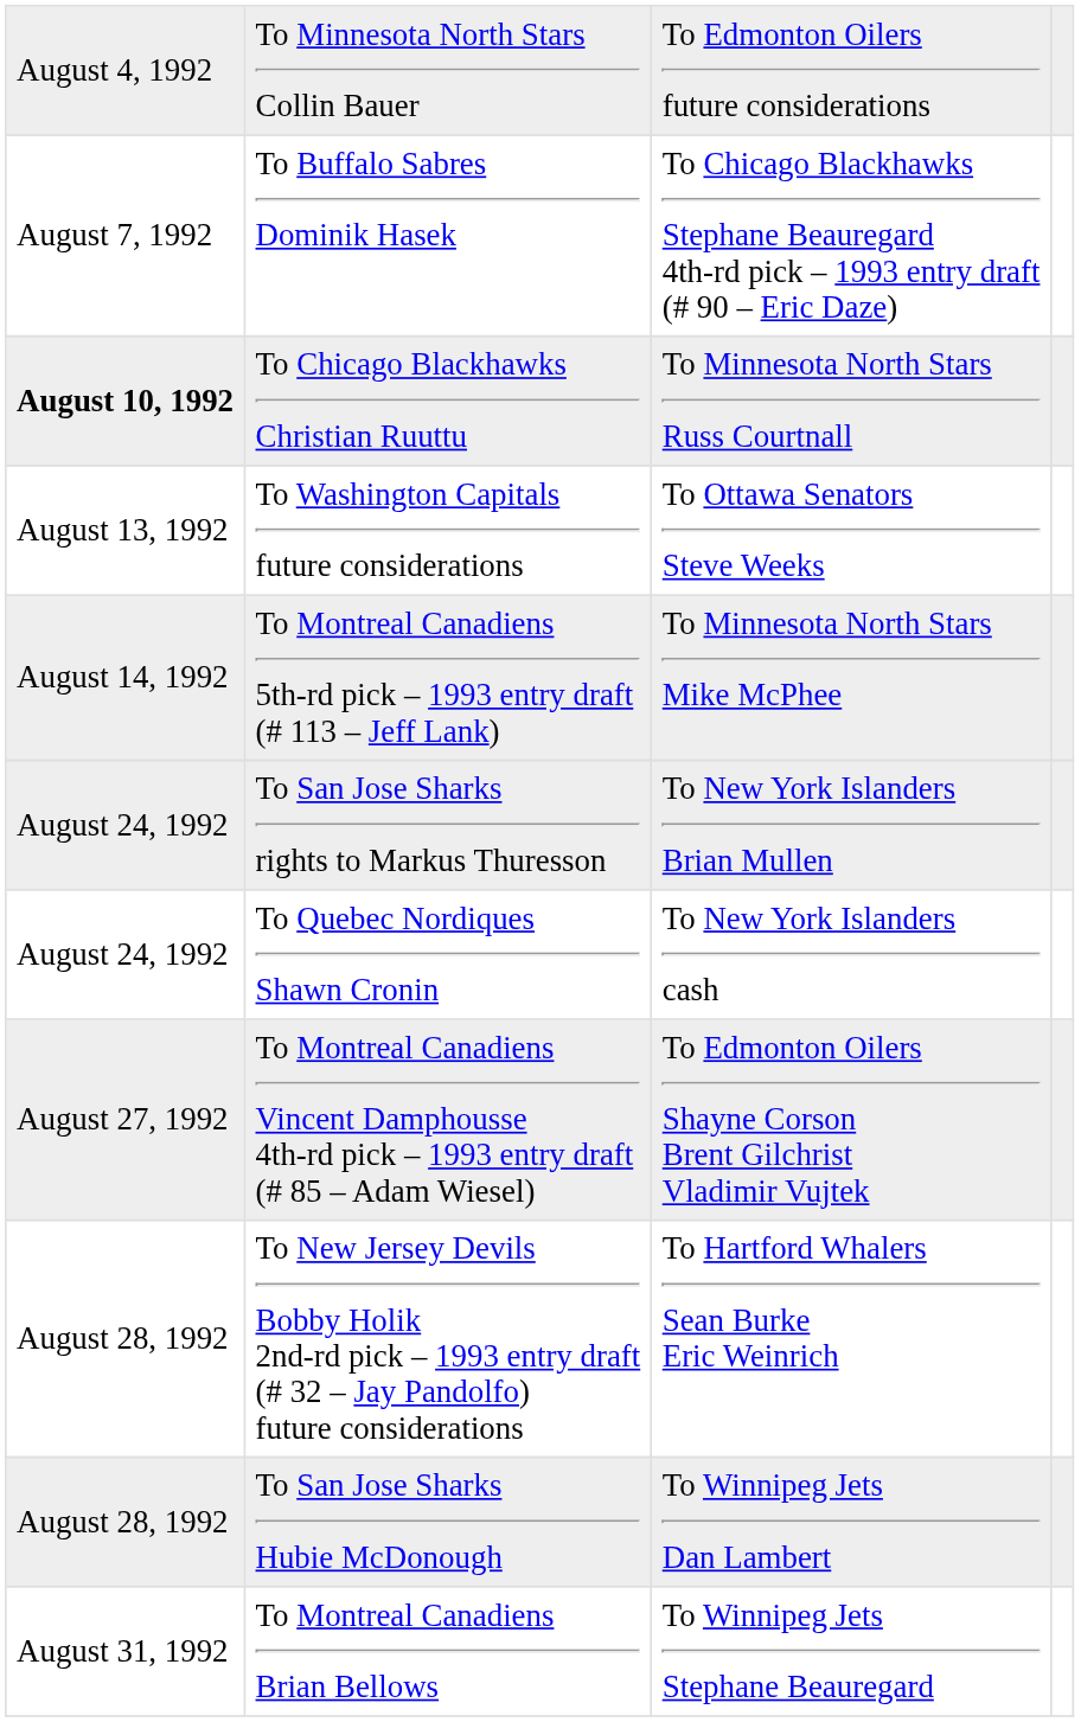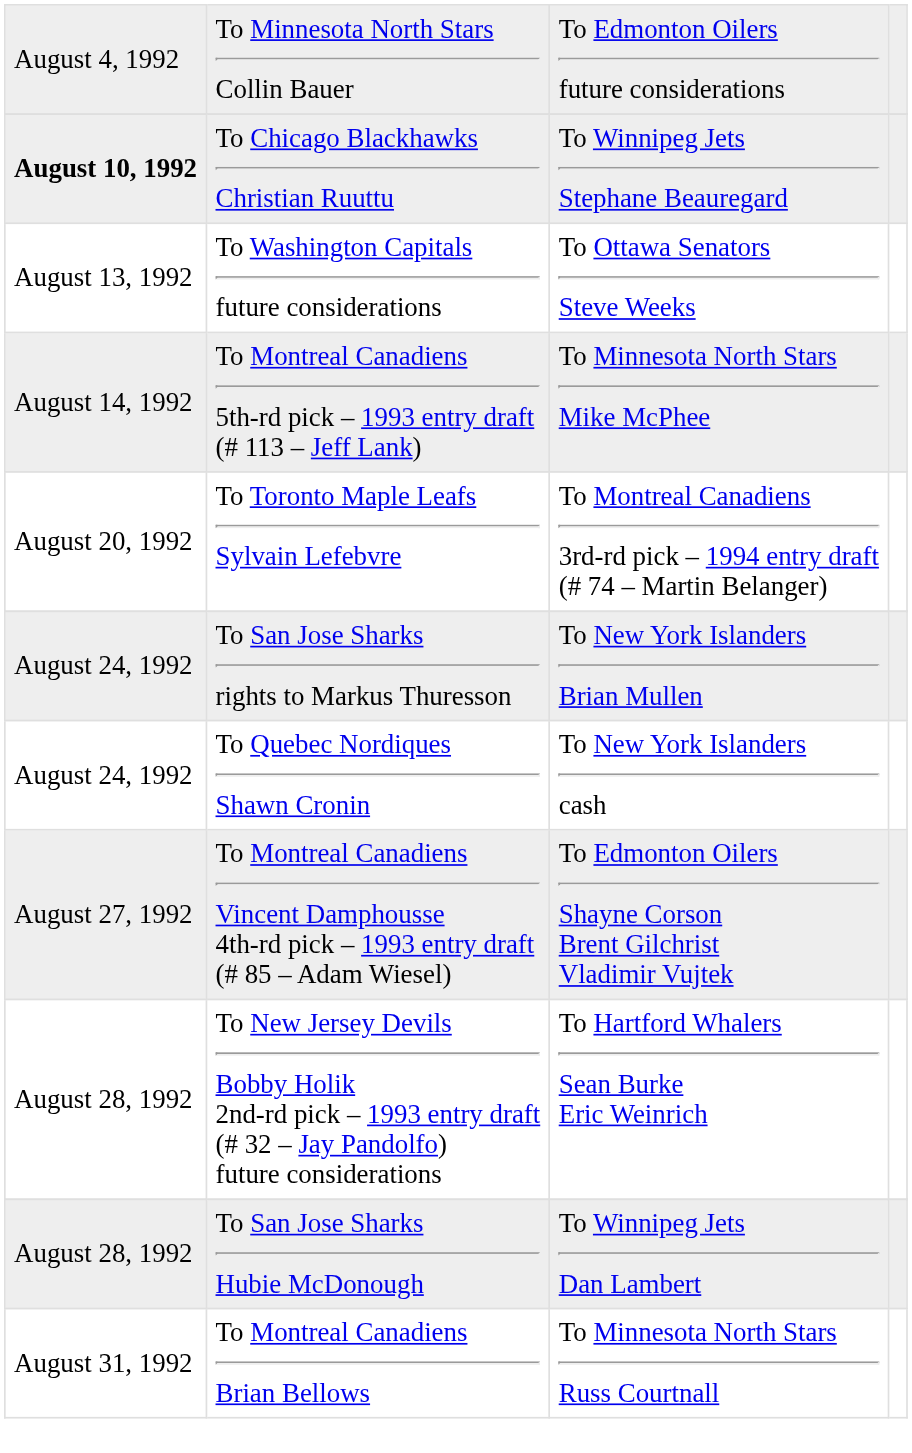 <table border=1 style="border-collapse:collapse" bordercolor="#DFDFDF"  cellpadding="5">
 <tr bgcolor="#eeeeee">
 <td>August 4, 1992</td>
 <td valign="top">To <a href='#'>Minnesota North Stars</a><hr>Collin Bauer</td>
 <td valign="top">To <a href='#'>Edmonton Oilers</a><hr>future considerations</td>
 <td></td>
 </tr>
 <tr>
-<td>August 7, 1992</td>
-<td valign="top">To <a href='#'>Buffalo Sabres</a><hr><a href='#'>Dominik Hasek</a></td>
-<td valign="top">To <a href='#'>Chicago Blackhawks</a><hr><a href='#'>Stephane Beauregard</a><br>4th-rd pick – <a href='#'>1993 entry draft</a><br>(# 90 – <a href='#'>Eric Daze</a>)</td>
-<td></td>
-</tr>
-<tr>
 </tr>
 <tr bgcolor="#eeeeee">
 <td><strong>August 10, 1992</strong></td>
 <td valign="top">To <a href='#'>Chicago Blackhawks</a><hr><a href='#'>Christian Ruuttu</a></td>
-<td valign="top">To <a href='#'>Minnesota North Stars</a><hr><a href='#'>Russ Courtnall</a></td>
+<td valign="top">To <a href='#'>Winnipeg Jets</a><hr><a href='#'>Stephane Beauregard</a></td>
 <td></td>
 </tr>
 <tr>
 <td>August 13, 1992</td>
 <td valign="top">To <a href='#'>Washington Capitals</a><hr>future considerations</td>
 <td valign="top">To <a href='#'>Ottawa Senators</a><hr><a href='#'>Steve Weeks</a></td>
 <td></td>
 </tr>
 <tr bgcolor="#eeeeee">
 <td>August 14, 1992</td>
 <td valign="top">To <a href='#'>Montreal Canadiens</a><hr>5th-rd pick – <a href='#'>1993 entry draft</a><br>(# 113 – <a href='#'>Jeff Lank</a>)</td>
 <td valign="top">To <a href='#'>Minnesota North Stars</a><hr><a href='#'>Mike McPhee</a></td>
+<td></td>
+</tr>
+<tr>
+<td>August 20, 1992</td>
+<td valign="top">To <a href='#'>Toronto Maple Leafs</a><hr><a href='#'>Sylvain Lefebvre</a></td>
+<td valign="top">To <a href='#'>Montreal Canadiens</a><hr>3rd-rd pick – <a href='#'>1994 entry draft</a><br>(# 74 – Martin Belanger)</td>
 <td></td>
 </tr>
 <tr>
 </tr>
 <tr bgcolor="#eeeeee">
 <td>August 24, 1992</td>
 <td valign="top">To <a href='#'>San Jose Sharks</a><hr>rights to Markus Thuresson</td>
 <td valign="top">To <a href='#'>New York Islanders</a><hr><a href='#'>Brian Mullen</a></td>
 <td></td>
 </tr>
 <tr>
 <td>August 24, 1992</td>
 <td valign="top">To <a href='#'>Quebec Nordiques</a><hr><a href='#'>Shawn Cronin</a></td>
 <td valign="top">To <a href='#'>New York Islanders</a><hr>cash</td>
 <td></td>
 </tr>
 <tr bgcolor="#eeeeee">
 <td>August 27, 1992</td>
 <td valign="top">To <a href='#'>Montreal Canadiens</a><hr><a href='#'>Vincent Damphousse</a><br>4th-rd pick – <a href='#'>1993 entry draft</a><br>(# 85 – Adam Wiesel)</td>
 <td valign="top">To <a href='#'>Edmonton Oilers</a><hr><a href='#'>Shayne Corson</a><br><a href='#'>Brent Gilchrist</a><br><a href='#'>Vladimir Vujtek</a></td>
 <td></td>
 </tr>
 <tr>
 <td>August 28, 1992</td>
 <td valign="top">To <a href='#'>New Jersey Devils</a><hr><a href='#'>Bobby Holik</a><br>2nd-rd pick – <a href='#'>1993 entry draft</a><br>(# 32 – <a href='#'>Jay Pandolfo</a>)<br>future considerations</td>
 <td valign="top">To <a href='#'>Hartford Whalers</a><hr><a href='#'>Sean Burke</a><br><a href='#'>Eric Weinrich</a></td>
 <td></td>
 </tr>
 <tr>
 </tr>
 <tr bgcolor="#eeeeee">
 <td>August 28, 1992</td>
 <td valign="top">To <a href='#'>San Jose Sharks</a><hr><a href='#'>Hubie McDonough</a></td>
 <td valign="top">To <a href='#'>Winnipeg Jets</a><hr><a href='#'>Dan Lambert</a></td>
 <td></td>
 </tr>
 <tr>
 <td>August 31, 1992</td>
 <td valign="top">To <a href='#'>Montreal Canadiens</a><hr><a href='#'>Brian Bellows</a></td>
-<td valign="top">To <a href='#'>Winnipeg Jets</a><hr><a href='#'>Stephane Beauregard</a></td>
+<td valign="top">To <a href='#'>Minnesota North Stars</a><hr><a href='#'>Russ Courtnall</a></td>
 <td></td>
 </tr>
 </table>
